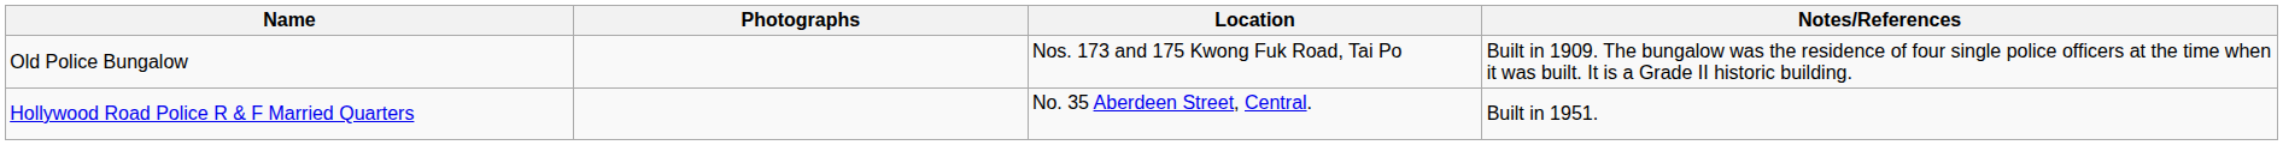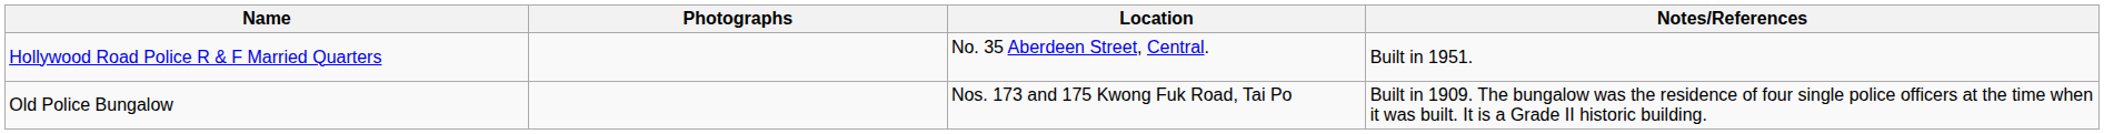 <table class="wikitable sortable" style="width:95%">
 <tr>
 <th width="25%">Name</th>
 <th width="20%">Photographs</th>
 <th width="20%">Location</th>
 <th width="35%">Notes/References</th>
 </tr>
 <tr>
+<td><a href='#'>Hollywood Road Police R & F Married Quarters</a></td>
+<td></td>
+<td>No. 35 <a href='#'>Aberdeen Street</a>, <a href='#'>Central</a>.<br><br></td>
+<td>Built in 1951.</td>
+</tr>
+<tr>
 <td>Old Police Bungalow</td>
 <td></td>
 <td>Nos. 173 and 175 Kwong Fuk Road, Tai Po<br><br></td>
 <td>Built in 1909. The bungalow was the residence of four single police officers at the time when it was built. It is a Grade II historic building.</td>
 </tr>
 <tr>
-<td><a href='#'>Hollywood Road Police R & F Married Quarters</a></td>
-<td></td>
-<td>No. 35 <a href='#'>Aberdeen Street</a>, <a href='#'>Central</a>.<br><br></td>
-<td>Built in 1951.</td>
-</tr>
-<tr>
 </tr>
 </table>
